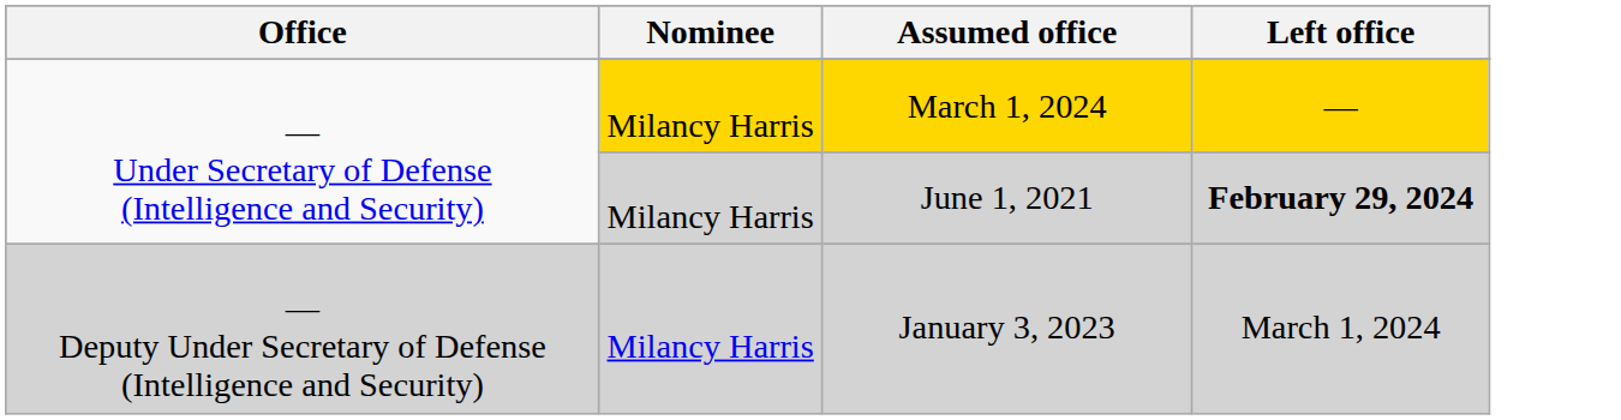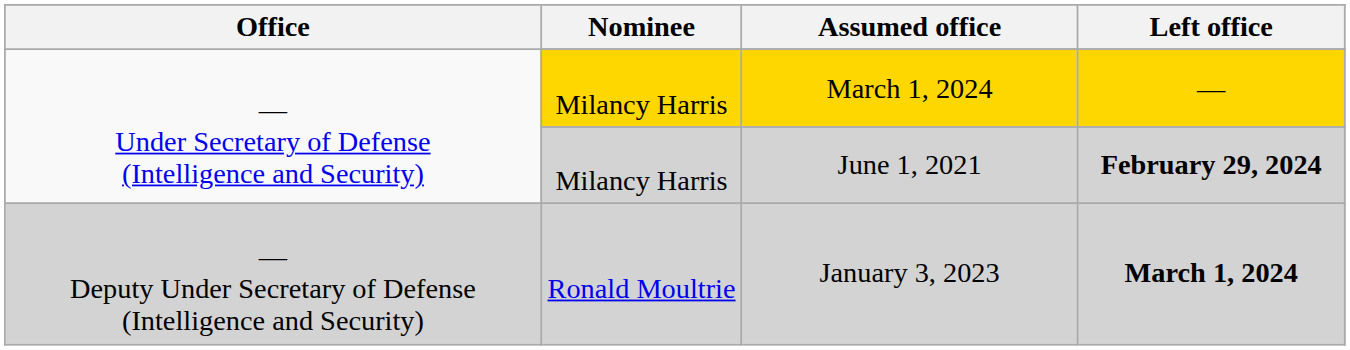 <table class="wikitable sortable" style="text-align:center">
 <tr>
 <th style="width:40%;">Office</th>
 <th style="width:15%;">Nominee</th>
 <th style="width:25%;" data-sort-type="date">Assumed office</th>
 <th style="width:20%;" data-sort-type="date">Left office</th>
 </tr>
 <tr>
 <td rowspan="3"><br>—<br><a href='#'>Under Secretary of Defense<br>(Intelligence and Security)</a></td>
 </tr>
 <tr style="background:gold;">
 <td><br>Milancy Harris</td>
 <td>March 1, 2024</td>
 <td>—</td>
 </tr>
 <tr style="background:lightgray;">
 <td><br>Milancy Harris</td>
 <td data-sort-value="June 1, 2021">June 1, 2021<br></td>
 <td><strong>February 29, 2024</strong></td>
 </tr>
 <tr style="background:lightgray;">
 <td><br>—<br>Deputy Under Secretary of Defense<br>(Intelligence and Security)</td>
-<td><br><a href='#'>Milancy Harris</a></td>
+<td><br><a href='#'>Ronald Moultrie</a></td>
 <td data-sort-value="January 3, 2023">January 3, 2023<br></td>
-<td>March 1, 2024</td>
+<td><strong>March 1, 2024</strong></td>
 </tr>
 </table>
